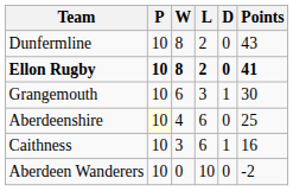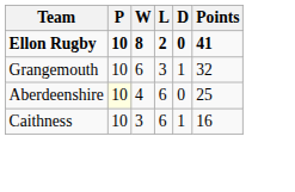 <table class="wikitable">
 <tr>
 <th>Team</th>
 <th>P</th>
 <th>W</th>
 <th>L</th>
 <th>D</th>
 <th>Points</th>
-</tr>
-<tr>
-<td>Dunfermline</td>
-<td>10</td>
-<td>8</td>
-<td>2</td>
-<td>0</td>
-<td>43</td>
 </tr>
 <tr>
 <td><strong>Ellon Rugby</strong></td>
 <td><strong>10</strong></td>
 <td><strong>8</strong></td>
 <td><strong>2</strong></td>
 <td><strong>0</strong></td>
 <td><strong>41</strong></td>
 </tr>
 <tr>
 <td>Grangemouth</td>
 <td>10</td>
 <td>6</td>
 <td>3</td>
 <td>1</td>
-<td>30</td>
+<td>32</td>
 </tr>
 <tr>
 <td>Aberdeenshire</td>
 <td style="background: lightyellow;">10</td>
 <td>4</td>
 <td>6</td>
 <td>0</td>
 <td>25</td>
 </tr>
 <tr>
 <td>Caithness</td>
 <td>10</td>
 <td>3</td>
 <td>6</td>
 <td>1</td>
 <td>16</td>
 </tr>
-<tr>
-<td>Aberdeen Wanderers</td>
-<td>10</td>
-<td>0</td>
-<td>10</td>
-<td>0</td>
-<td>-2</td>
-</tr>
 </table>
